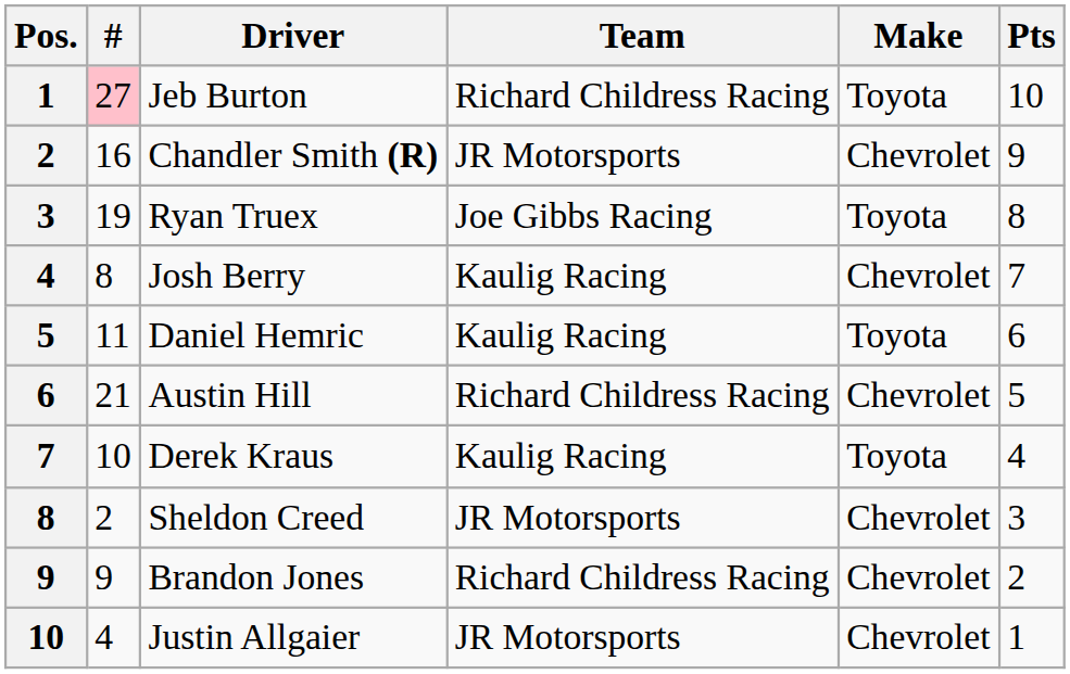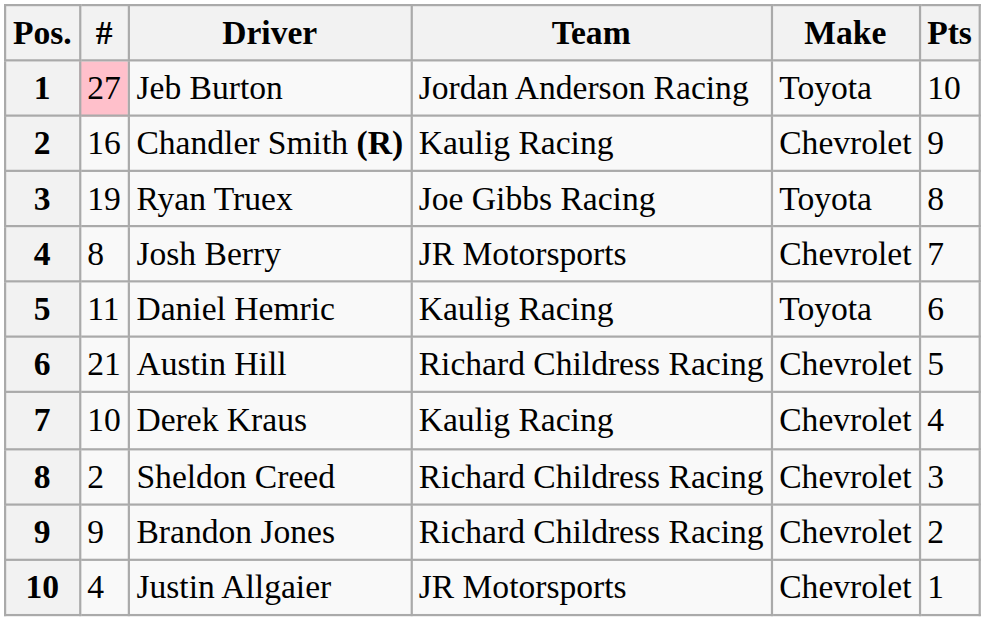 <table class="wikitable" style="font-size:95%">
 <tr>
 <th>Pos.</th>
 <th>#</th>
 <th>Driver</th>
 <th>Team</th>
 <th>Make</th>
 <th>Pts</th>
 </tr>
 <tr>
 <th>1</th>
 <td style="background: pink;">27</td>
 <td>Jeb Burton</td>
-<td>Richard Childress Racing</td>
+<td>Jordan Anderson Racing</td>
 <td>Toyota</td>
 <td>10</td>
 </tr>
 <tr>
 <th>2</th>
 <td>16</td>
 <td>Chandler Smith <strong>(R)</strong></td>
-<td>JR Motorsports</td>
+<td>Kaulig Racing</td>
 <td>Chevrolet</td>
 <td>9</td>
 </tr>
 <tr>
 <th>3</th>
 <td>19</td>
 <td>Ryan Truex</td>
 <td>Joe Gibbs Racing</td>
 <td>Toyota</td>
 <td>8</td>
 </tr>
 <tr>
 <th>4</th>
 <td>8</td>
 <td>Josh Berry</td>
-<td>Kaulig Racing</td>
+<td>JR Motorsports</td>
 <td>Chevrolet</td>
 <td>7</td>
 </tr>
 <tr>
 <th>5</th>
 <td>11</td>
 <td>Daniel Hemric</td>
 <td>Kaulig Racing</td>
 <td>Toyota</td>
 <td>6</td>
 </tr>
 <tr>
 <th>6</th>
 <td>21</td>
 <td>Austin Hill</td>
 <td>Richard Childress Racing</td>
 <td>Chevrolet</td>
 <td>5</td>
 </tr>
 <tr>
 <th>7</th>
 <td>10</td>
 <td>Derek Kraus</td>
 <td>Kaulig Racing</td>
-<td>Toyota</td>
+<td>Chevrolet</td>
 <td>4</td>
 </tr>
 <tr>
 <th>8</th>
 <td>2</td>
 <td>Sheldon Creed</td>
-<td>JR Motorsports</td>
+<td>Richard Childress Racing</td>
 <td>Chevrolet</td>
 <td>3</td>
 </tr>
 <tr>
 <th>9</th>
 <td>9</td>
 <td>Brandon Jones</td>
 <td>Richard Childress Racing</td>
 <td>Chevrolet</td>
 <td>2</td>
 </tr>
 <tr>
 <th>10</th>
 <td>4</td>
 <td>Justin Allgaier</td>
 <td>JR Motorsports</td>
 <td>Chevrolet</td>
 <td>1</td>
 </tr>
 </table>
